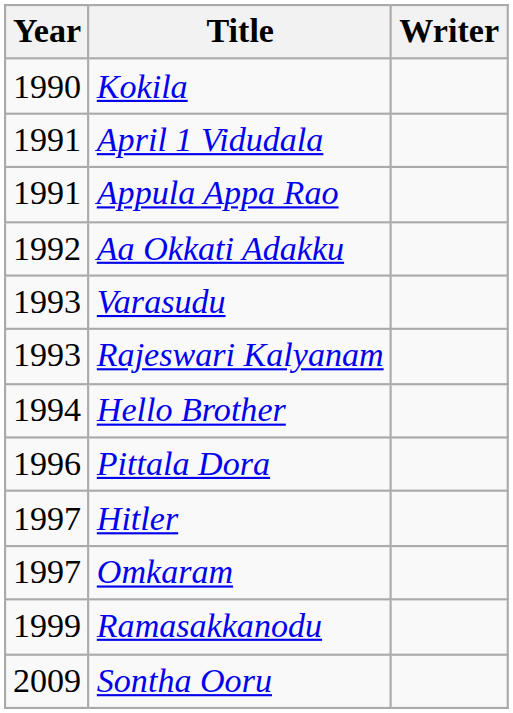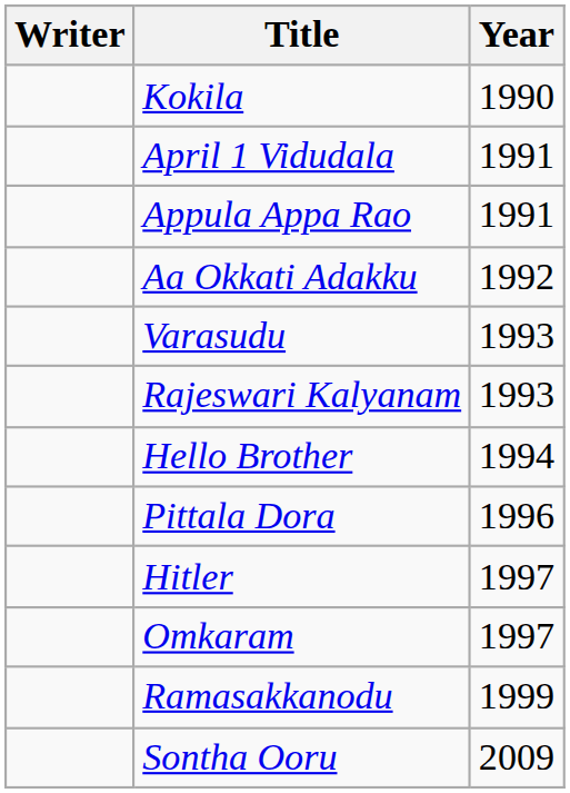 <table class="wikitable">
 <tr>
+<th>Writer</th>
+<th>Title</th>
 <th>Year</th>
-<th>Title</th>
-<th>Writer</th>
 </tr>
 <tr>
+<td></td>
+<td><em><a href='#'>Kokila</a></em></td>
 <td>1990</td>
-<td><em><a href='#'>Kokila</a></em></td>
-<td></td>
 </tr>
 <tr>
+<td></td>
+<td><em><a href='#'>April 1 Vidudala</a></em></td>
 <td>1991</td>
-<td><em><a href='#'>April 1 Vidudala</a></em></td>
-<td></td>
 </tr>
 <tr>
+<td></td>
+<td><em><a href='#'>Appula Appa Rao</a></em></td>
 <td>1991</td>
-<td><em><a href='#'>Appula Appa Rao</a></em></td>
-<td></td>
 </tr>
 <tr>
+<td></td>
+<td><em><a href='#'>Aa Okkati Adakku</a></em></td>
 <td>1992</td>
-<td><em><a href='#'>Aa Okkati Adakku</a></em></td>
-<td></td>
 </tr>
 <tr>
+<td></td>
+<td><em><a href='#'>Varasudu</a></em></td>
 <td>1993</td>
-<td><em><a href='#'>Varasudu</a></em></td>
-<td></td>
 </tr>
 <tr>
+<td></td>
+<td><em><a href='#'>Rajeswari Kalyanam</a></em></td>
 <td>1993</td>
-<td><em><a href='#'>Rajeswari Kalyanam</a></em></td>
-<td></td>
 </tr>
 <tr>
+<td></td>
+<td><em><a href='#'>Hello Brother</a></em></td>
 <td>1994</td>
-<td><em><a href='#'>Hello Brother</a></em></td>
-<td></td>
 </tr>
 <tr>
+<td></td>
+<td><a href='#'><em>Pittala Dora</em></a></td>
 <td>1996</td>
-<td><a href='#'><em>Pittala Dora</em></a></td>
-<td></td>
 </tr>
 <tr>
+<td></td>
+<td><em><a href='#'>Hitler</a></em></td>
 <td>1997</td>
-<td><em><a href='#'>Hitler</a></em></td>
-<td></td>
 </tr>
 <tr>
+<td></td>
+<td><em><a href='#'>Omkaram</a></em></td>
 <td>1997</td>
-<td><em><a href='#'>Omkaram</a></em></td>
-<td></td>
 </tr>
 <tr>
+<td></td>
+<td><em><a href='#'>Ramasakkanodu</a></em></td>
 <td>1999</td>
-<td><em><a href='#'>Ramasakkanodu</a></em></td>
-<td></td>
 </tr>
 <tr>
+<td></td>
+<td><em><a href='#'>Sontha Ooru</a></em></td>
 <td>2009</td>
-<td><em><a href='#'>Sontha Ooru</a></em></td>
-<td></td>
 </tr>
 </table>
